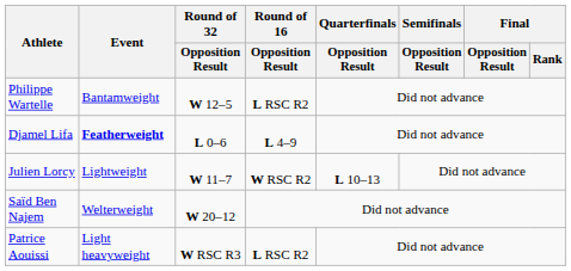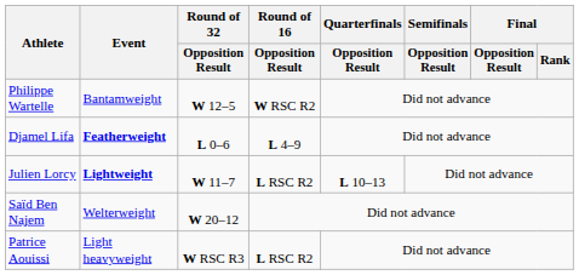 <table class="wikitable" style="font-size:90%">
 <tr>
 <th rowspan="2">Athlete</th>
 <th rowspan="2">Event</th>
 <th>Round of 32</th>
 <th>Round of 16</th>
 <th>Quarterfinals</th>
 <th>Semifinals</th>
 <th colspan=2>Final</th>
 </tr>
 <tr style="font-size:95%">
 <th>Opposition<br>Result</th>
 <th>Opposition<br>Result</th>
 <th>Opposition<br>Result</th>
 <th>Opposition<br>Result</th>
 <th>Opposition<br>Result</th>
 <th>Rank</th>
 </tr>
 <tr align=center>
 <td align=left><a href='#'>Philippe Wartelle</a></td>
 <td align=left><a href='#'>Bantamweight</a></td>
 <td><br><strong>W</strong> 12–5</td>
-<td><br><strong>L</strong> RSC R2</td>
+<td><br><strong>W</strong> RSC R2</td>
 <td colspan=4>Did not advance</td>
 </tr>
 <tr align=center>
 <td align=left><a href='#'>Djamel Lifa</a></td>
 <td align=left><strong><a href='#'>Featherweight</a></strong></td>
 <td><br><strong>L</strong> 0–6</td>
 <td><br><strong>L</strong> 4–9</td>
 <td colspan=4>Did not advance</td>
 </tr>
 <tr align=center>
 <td align=left><a href='#'>Julien Lorcy</a></td>
-<td align=left><a href='#'>Lightweight</a></td>
+<td align=left><strong><a href='#'>Lightweight</a></strong></td>
 <td><br><strong>W</strong> 11–7</td>
-<td><br><strong>W</strong> RSC R2</td>
+<td><br><strong>L</strong> RSC R2</td>
 <td><br><strong>L</strong> 10–13</td>
 <td colspan=3>Did not advance</td>
 </tr>
 <tr align=center>
 <td align=left><a href='#'>Saïd Ben Najem</a></td>
 <td align=left><a href='#'>Welterweight</a></td>
 <td><br><strong>W</strong> 20–12</td>
 <td colspan=5>Did not advance</td>
 </tr>
 <tr align=center>
 <td align=left><a href='#'>Patrice Aouissi</a></td>
 <td align=left><a href='#'>Light heavyweight</a></td>
 <td><br><strong>W</strong> RSC R3</td>
 <td><br><strong>L</strong> RSC R2</td>
 <td colspan=4>Did not advance</td>
 </tr>
 </table>
